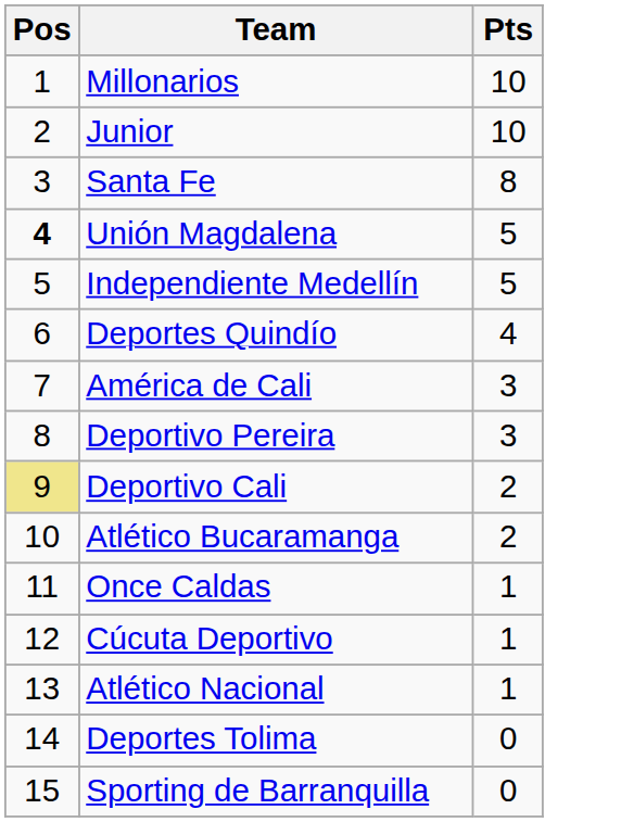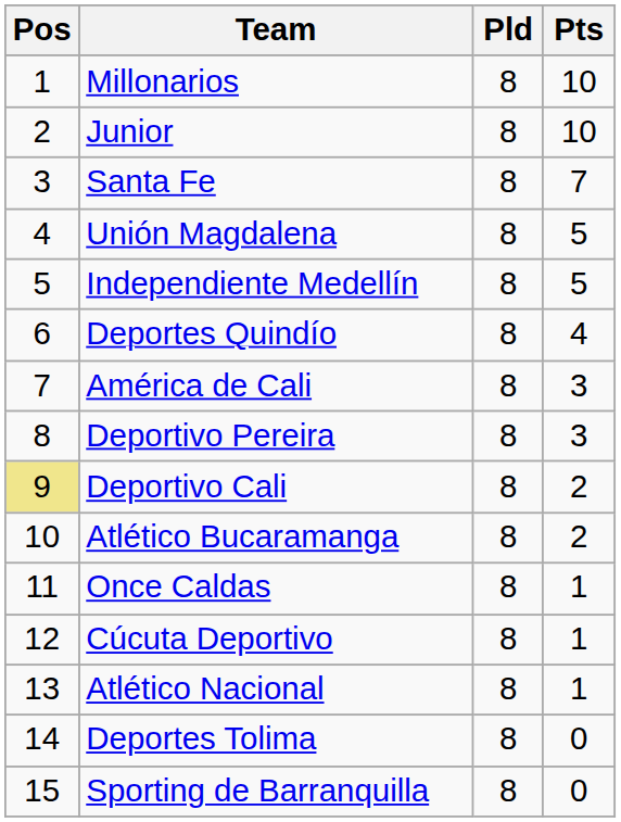 <table class="wikitable" style="text-align: center">
 <tr>
 <th style="width:28px">Pos</th>
 <th style="width:190px">Team</th>
+<th style="width:28px">Pld</th>
 <th style="width:28px">Pts</th>
 </tr>
 <tr>
 <td>1</td>
 <td align="left"><a href='#'>Millonarios</a></td>
+<td>8</td>
 <td>10</td>
 </tr>
 <tr>
 <td>2</td>
 <td align="left"><a href='#'>Junior</a></td>
+<td>8</td>
 <td>10</td>
 </tr>
 <tr>
 <td>3</td>
 <td align="left"><a href='#'>Santa Fe</a></td>
 <td>8</td>
+<td>7</td>
 </tr>
 <tr>
-<td><strong>4</strong></td>
+<td>4</td>
 <td align="left"><a href='#'>Unión Magdalena</a></td>
+<td>8</td>
 <td>5</td>
 </tr>
 <tr>
 <td>5</td>
 <td align="left"><a href='#'>Independiente Medellín</a></td>
+<td>8</td>
 <td>5</td>
 </tr>
 <tr>
 <td>6</td>
 <td align="left"><a href='#'>Deportes Quindío</a></td>
+<td>8</td>
 <td>4</td>
 </tr>
 <tr>
 <td>7</td>
 <td align="left"><a href='#'>América de Cali</a></td>
+<td>8</td>
 <td>3</td>
 </tr>
 <tr>
 <td>8</td>
 <td align="left"><a href='#'>Deportivo Pereira</a></td>
+<td>8</td>
 <td>3</td>
 </tr>
 <tr>
 <td style="background: khaki;">9</td>
 <td align="left"><a href='#'>Deportivo Cali</a></td>
+<td>8</td>
 <td>2</td>
 </tr>
 <tr>
 <td>10</td>
 <td align="left"><a href='#'>Atlético Bucaramanga</a></td>
+<td>8</td>
 <td>2</td>
 </tr>
 <tr>
 <td>11</td>
 <td align="left"><a href='#'>Once Caldas</a></td>
+<td>8</td>
 <td>1</td>
 </tr>
 <tr>
 <td>12</td>
 <td align="left"><a href='#'>Cúcuta Deportivo</a></td>
+<td>8</td>
 <td>1</td>
 </tr>
 <tr>
 <td>13</td>
 <td align="left"><a href='#'>Atlético Nacional</a></td>
+<td>8</td>
 <td>1</td>
 </tr>
 <tr>
 <td>14</td>
 <td align="left"><a href='#'>Deportes Tolima</a></td>
+<td>8</td>
 <td>0</td>
 </tr>
 <tr>
 <td>15</td>
 <td align="left"><a href='#'>Sporting de Barranquilla</a></td>
+<td>8</td>
 <td>0</td>
 </tr>
 </table>
